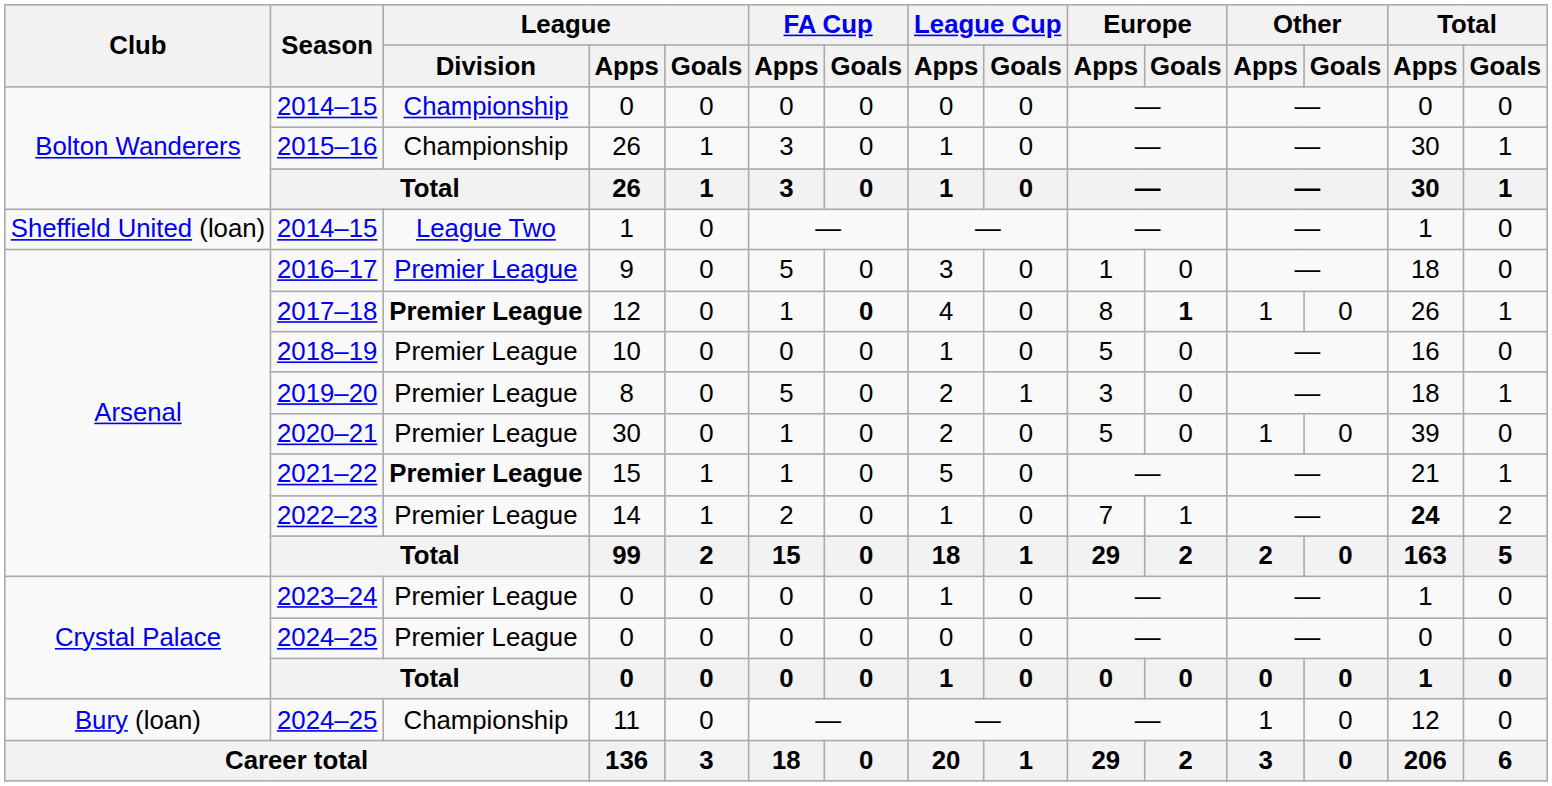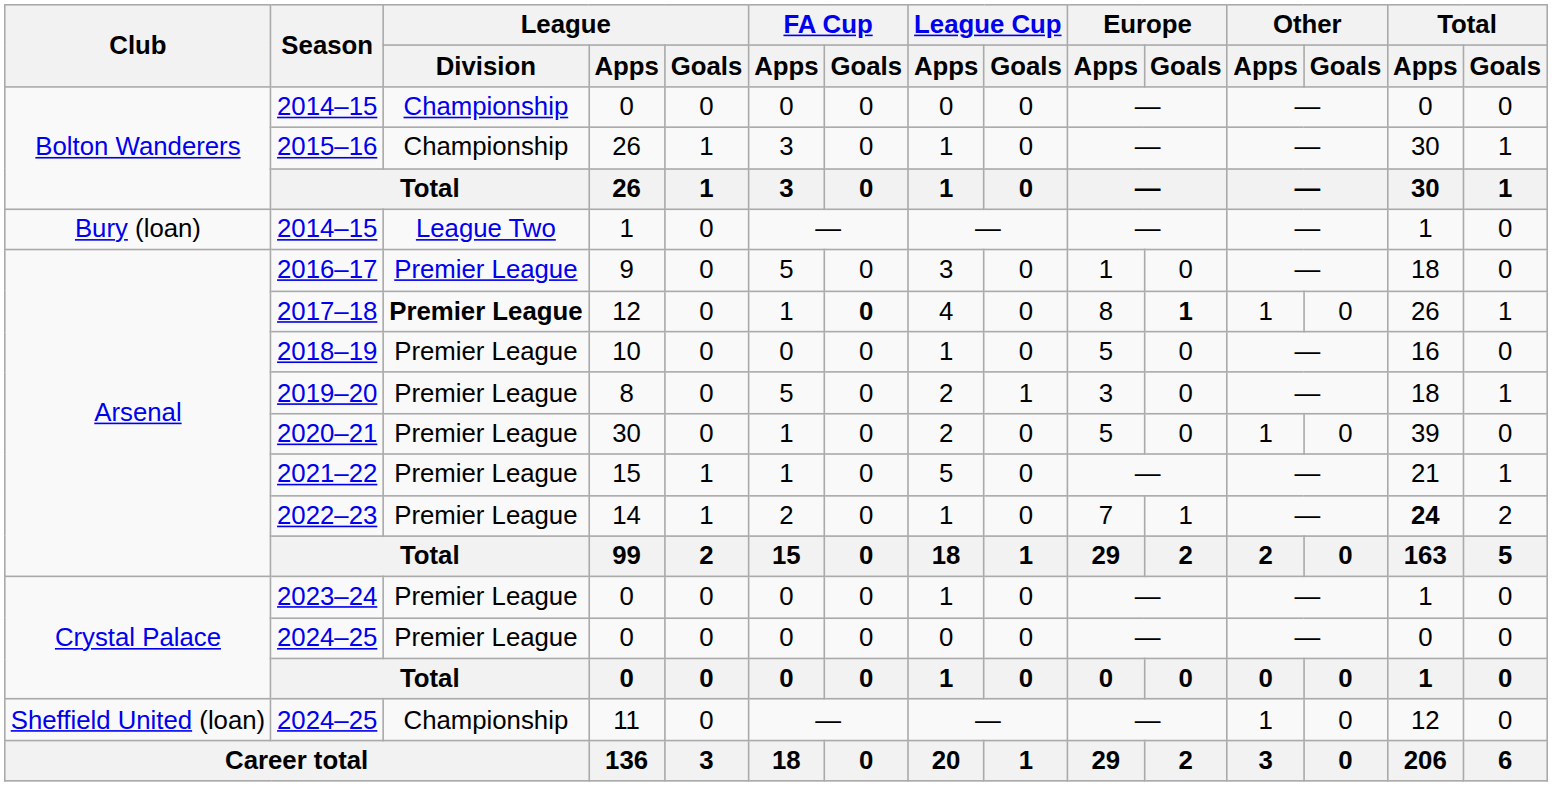 <table class=wikitable style=text-align:center>
 <tr>
 <th rowspan=2>Club</th>
 <th rowspan=2>Season</th>
 <th colspan=3>League</th>
 <th colspan=2><a href='#'>FA Cup</a></th>
 <th colspan=2><a href='#'>League Cup</a></th>
 <th colspan=2>Europe</th>
 <th colspan=2>Other</th>
 <th colspan=2>Total</th>
 </tr>
 <tr>
 <th>Division</th>
 <th>Apps</th>
 <th>Goals</th>
 <th>Apps</th>
 <th>Goals</th>
 <th>Apps</th>
 <th>Goals</th>
 <th>Apps</th>
 <th>Goals</th>
 <th>Apps</th>
 <th>Goals</th>
 <th>Apps</th>
 <th>Goals</th>
 </tr>
 <tr>
 <td rowspan=3><a href='#'>Bolton Wanderers</a></td>
 <td><a href='#'>2014–15</a></td>
 <td><a href='#'>Championship</a></td>
 <td>0</td>
 <td>0</td>
 <td>0</td>
 <td>0</td>
 <td>0</td>
 <td>0</td>
 <td colspan=2>—</td>
 <td colspan=2>—</td>
 <td>0</td>
 <td>0</td>
 </tr>
 <tr>
 <td><a href='#'>2015–16</a></td>
 <td>Championship</td>
 <td>26</td>
 <td>1</td>
 <td>3</td>
 <td>0</td>
 <td>1</td>
 <td>0</td>
 <td colspan=2>—</td>
 <td colspan=2>—</td>
 <td>30</td>
 <td>1</td>
 </tr>
 <tr>
 <th colspan=2>Total</th>
 <th>26</th>
 <th>1</th>
 <th>3</th>
 <th>0</th>
 <th>1</th>
 <th>0</th>
 <th colspan=2>—</th>
 <th colspan=2>—</th>
 <th>30</th>
 <th>1</th>
 </tr>
 <tr>
-<td><a href='#'>Sheffield United</a> (loan)</td>
+<td><a href='#'>Bury</a> (loan)</td>
 <td><a href='#'>2014–15</a></td>
 <td><a href='#'>League Two</a></td>
 <td>1</td>
 <td>0</td>
 <td colspan=2>—</td>
 <td colspan=2>—</td>
 <td colspan=2>—</td>
 <td colspan=2>—</td>
 <td>1</td>
 <td>0</td>
 </tr>
 <tr>
 <td rowspan=8><a href='#'>Arsenal</a></td>
 <td><a href='#'>2016–17</a></td>
 <td><a href='#'>Premier League</a></td>
 <td>9</td>
 <td>0</td>
 <td>5</td>
 <td>0</td>
 <td>3</td>
 <td>0</td>
 <td>1</td>
 <td>0</td>
 <td colspan=2>—</td>
 <td>18</td>
 <td>0</td>
 </tr>
 <tr>
 <td><a href='#'>2017–18</a></td>
 <td><strong>Premier League</strong></td>
 <td>12</td>
 <td>0</td>
 <td>1</td>
 <td><strong>0</strong></td>
 <td>4</td>
 <td>0</td>
 <td>8</td>
 <td><strong>1</strong></td>
 <td>1</td>
 <td>0</td>
 <td>26</td>
 <td>1</td>
 </tr>
 <tr>
 <td><a href='#'>2018–19</a></td>
 <td>Premier League</td>
 <td>10</td>
 <td>0</td>
 <td>0</td>
 <td>0</td>
 <td>1</td>
 <td>0</td>
 <td>5</td>
 <td>0</td>
 <td colspan=2>—</td>
 <td>16</td>
 <td>0</td>
 </tr>
 <tr>
 <td><a href='#'>2019–20</a></td>
 <td>Premier League</td>
 <td>8</td>
 <td>0</td>
 <td>5</td>
 <td>0</td>
 <td>2</td>
 <td>1</td>
 <td>3</td>
 <td>0</td>
 <td colspan=2>—</td>
 <td>18</td>
 <td>1</td>
 </tr>
 <tr>
 <td><a href='#'>2020–21</a></td>
 <td>Premier League</td>
 <td>30</td>
 <td>0</td>
 <td>1</td>
 <td>0</td>
 <td>2</td>
 <td>0</td>
 <td>5</td>
 <td>0</td>
 <td>1</td>
 <td>0</td>
 <td>39</td>
 <td>0</td>
 </tr>
 <tr>
 <td><a href='#'>2021–22</a></td>
-<td><strong>Premier League</strong></td>
+<td>Premier League</td>
 <td>15</td>
 <td>1</td>
 <td>1</td>
 <td>0</td>
 <td>5</td>
 <td>0</td>
 <td colspan=2>—</td>
 <td colspan=2>—</td>
 <td>21</td>
 <td>1</td>
 </tr>
 <tr>
 <td><a href='#'>2022–23</a></td>
 <td>Premier League</td>
 <td>14</td>
 <td>1</td>
 <td>2</td>
 <td>0</td>
 <td>1</td>
 <td>0</td>
 <td>7</td>
 <td>1</td>
 <td colspan=2>—</td>
 <td><strong>24</strong></td>
 <td>2</td>
 </tr>
 <tr>
 <th colspan=2>Total</th>
 <th>99</th>
 <th>2</th>
 <th>15</th>
 <th>0</th>
 <th>18</th>
 <th>1</th>
 <th>29</th>
 <th>2</th>
 <th>2</th>
 <th>0</th>
 <th>163</th>
 <th>5</th>
 </tr>
 <tr>
 <td rowspan=3><a href='#'>Crystal Palace</a></td>
 <td><a href='#'>2023–24</a></td>
 <td>Premier League</td>
 <td>0</td>
 <td>0</td>
 <td>0</td>
 <td>0</td>
 <td>1</td>
 <td>0</td>
 <td colspan=2>—</td>
 <td colspan=2>—</td>
 <td>1</td>
 <td>0</td>
 </tr>
 <tr>
 <td><a href='#'>2024–25</a></td>
 <td>Premier League</td>
 <td>0</td>
 <td>0</td>
 <td>0</td>
 <td>0</td>
 <td>0</td>
 <td>0</td>
 <td colspan=2>—</td>
 <td colspan=2>—</td>
 <td>0</td>
 <td>0</td>
 </tr>
 <tr>
 <th colspan=2>Total</th>
 <th>0</th>
 <th>0</th>
 <th>0</th>
 <th>0</th>
 <th>1</th>
 <th>0</th>
 <th>0</th>
 <th>0</th>
 <th>0</th>
 <th>0</th>
 <th>1</th>
 <th>0</th>
 </tr>
 <tr>
-<td><a href='#'>Bury</a> (loan)</td>
+<td><a href='#'>Sheffield United</a> (loan)</td>
 <td><a href='#'>2024–25</a></td>
 <td>Championship</td>
 <td>11</td>
 <td>0</td>
 <td colspan=2>—</td>
 <td colspan=2>—</td>
 <td colspan=2>—</td>
 <td>1</td>
 <td>0</td>
 <td>12</td>
 <td>0</td>
 </tr>
 <tr>
 <th colspan=3>Career total</th>
 <th>136</th>
 <th>3</th>
 <th>18</th>
 <th>0</th>
 <th>20</th>
 <th>1</th>
 <th>29</th>
 <th>2</th>
 <th>3</th>
 <th>0</th>
 <th>206</th>
 <th>6</th>
 </tr>
 </table>
